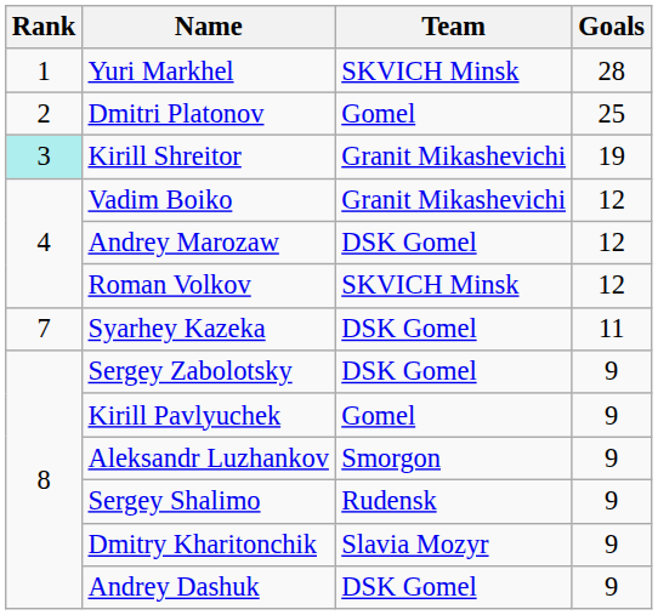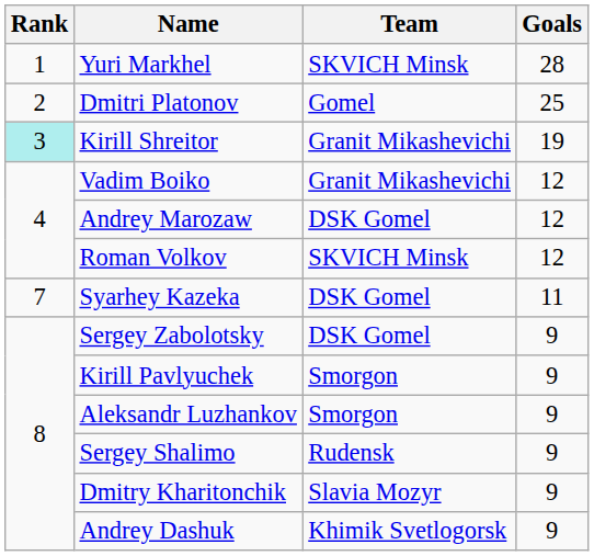 <table class="wikitable">
 <tr>
 <th>Rank</th>
 <th>Name</th>
 <th>Team</th>
 <th>Goals</th>
 </tr>
 <tr>
 <td align=center>1</td>
 <td> <a href='#'>Yuri Markhel</a></td>
 <td><a href='#'>SKVICH Minsk</a></td>
 <td align="center">28</td>
 </tr>
 <tr>
 <td align=center>2</td>
 <td> <a href='#'>Dmitri Platonov</a></td>
 <td><a href='#'>Gomel</a></td>
 <td align=center>25</td>
 </tr>
 <tr>
 <td align=center style="background: paleturquoise;">3</td>
 <td> <a href='#'>Kirill Shreitor</a></td>
 <td><a href='#'>Granit Mikashevichi</a></td>
 <td align=center>19</td>
 </tr>
 <tr>
 <td align=center rowspan="3">4</td>
 <td> <a href='#'>Vadim Boiko</a></td>
 <td><a href='#'>Granit Mikashevichi</a></td>
 <td align="center">12</td>
 </tr>
 <tr>
 <td> <a href='#'>Andrey Marozaw</a></td>
 <td><a href='#'>DSK Gomel</a></td>
 <td align="center">12</td>
 </tr>
 <tr>
 <td> <a href='#'>Roman Volkov</a></td>
 <td><a href='#'>SKVICH Minsk</a></td>
 <td align="center">12</td>
 </tr>
 <tr>
 <td align="center">7</td>
 <td> <a href='#'>Syarhey Kazeka</a></td>
 <td><a href='#'>DSK Gomel</a></td>
 <td align="center">11</td>
 </tr>
 <tr>
 <td align="center" rowspan="6">8</td>
 <td> <a href='#'>Sergey Zabolotsky</a></td>
 <td><a href='#'>DSK Gomel</a></td>
 <td align="center">9</td>
 </tr>
 <tr>
 <td> <a href='#'>Kirill Pavlyuchek</a></td>
-<td><a href='#'>Gomel</a></td>
+<td><a href='#'>Smorgon</a></td>
 <td align="center">9</td>
 </tr>
 <tr>
 <td> <a href='#'>Aleksandr Luzhankov</a></td>
 <td><a href='#'>Smorgon</a></td>
 <td align="center">9</td>
 </tr>
 <tr>
 <td> <a href='#'>Sergey Shalimo</a></td>
 <td><a href='#'>Rudensk</a></td>
 <td align="center">9</td>
 </tr>
 <tr>
 <td> <a href='#'>Dmitry Kharitonchik</a></td>
 <td><a href='#'>Slavia Mozyr</a></td>
 <td align="center">9</td>
 </tr>
 <tr>
 <td> <a href='#'>Andrey Dashuk</a></td>
-<td><a href='#'>DSK Gomel</a></td>
+<td><a href='#'>Khimik Svetlogorsk</a></td>
 <td align="center">9</td>
 </tr>
 </table>
